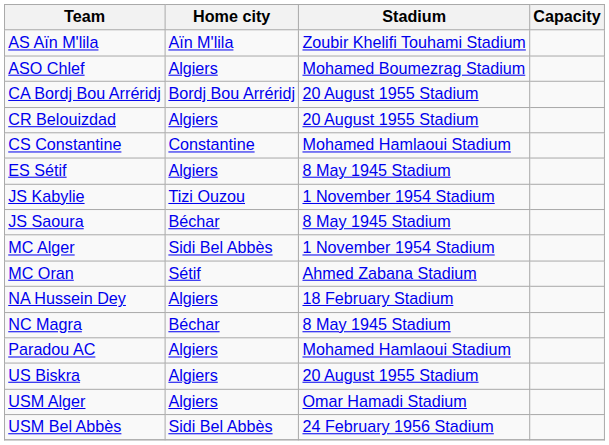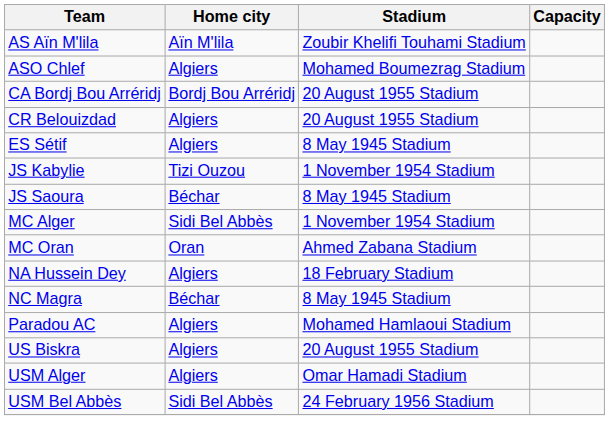 <table class="wikitable sortable">
 <tr>
 <th>Team</th>
 <th>Home city</th>
 <th>Stadium</th>
 <th>Capacity</th>
 </tr>
 <tr>
 <td><a href='#'>AS Aïn M'lila</a></td>
 <td><a href='#'>Aïn M'lila</a></td>
 <td><a href='#'>Zoubir Khelifi Touhami Stadium</a></td>
 <td style="text-align:center"></td>
 </tr>
 <tr>
 <td><a href='#'>ASO Chlef</a></td>
 <td><a href='#'>Algiers</a></td>
 <td><a href='#'>Mohamed Boumezrag Stadium</a></td>
 <td style="text-align:center"></td>
 </tr>
 <tr>
 <td><a href='#'>CA Bordj Bou Arréridj</a></td>
 <td><a href='#'>Bordj Bou Arréridj</a></td>
 <td><a href='#'>20 August 1955 Stadium</a></td>
 <td style="text-align:center"></td>
 </tr>
 <tr>
 <td><a href='#'>CR Belouizdad</a></td>
 <td><a href='#'>Algiers</a></td>
 <td><a href='#'>20 August 1955 Stadium</a></td>
 <td style="text-align:center"></td>
 </tr>
 <tr>
-<td><a href='#'>CS Constantine</a></td>
-<td><a href='#'>Constantine</a></td>
-<td><a href='#'>Mohamed Hamlaoui Stadium</a></td>
-<td style="text-align:center"></td>
-</tr>
-<tr>
 <td><a href='#'>ES Sétif</a></td>
 <td><a href='#'>Algiers</a></td>
 <td><a href='#'>8 May 1945 Stadium</a></td>
 <td style="text-align:center"></td>
 </tr>
 <tr>
 <td><a href='#'>JS Kabylie</a></td>
 <td><a href='#'>Tizi Ouzou</a></td>
 <td><a href='#'>1 November 1954 Stadium</a></td>
 <td style="text-align:center"></td>
 </tr>
 <tr>
 <td><a href='#'>JS Saoura</a></td>
 <td><a href='#'>Béchar</a></td>
 <td><a href='#'>8 May 1945 Stadium</a></td>
 <td style="text-align:center"></td>
 </tr>
 <tr>
 <td><a href='#'>MC Alger</a></td>
 <td><a href='#'>Sidi Bel Abbès</a></td>
 <td><a href='#'>1 November 1954 Stadium</a></td>
 <td style="text-align:center"></td>
 </tr>
 <tr>
 <td><a href='#'>MC Oran</a></td>
-<td><a href='#'>Sétif</a></td>
+<td><a href='#'>Oran</a></td>
 <td><a href='#'>Ahmed Zabana Stadium</a></td>
 <td style="text-align:center"></td>
 </tr>
 <tr>
 <td><a href='#'>NA Hussein Dey</a></td>
 <td><a href='#'>Algiers</a></td>
 <td><a href='#'>18 February Stadium</a></td>
 <td style="text-align:center"></td>
 </tr>
 <tr>
 <td><a href='#'>NC Magra</a></td>
 <td><a href='#'>Béchar</a></td>
 <td><a href='#'>8 May 1945 Stadium</a></td>
 <td style="text-align:center"></td>
 </tr>
 <tr>
 <td><a href='#'>Paradou AC</a></td>
 <td><a href='#'>Algiers</a></td>
 <td><a href='#'>Mohamed Hamlaoui Stadium</a></td>
 <td style="text-align:center"></td>
 </tr>
 <tr>
 <td><a href='#'>US Biskra</a></td>
 <td><a href='#'>Algiers</a></td>
 <td><a href='#'>20 August 1955 Stadium</a></td>
 <td style="text-align:center"></td>
 </tr>
 <tr>
 <td><a href='#'>USM Alger</a></td>
 <td><a href='#'>Algiers</a></td>
 <td><a href='#'>Omar Hamadi Stadium</a></td>
 <td style="text-align:center"></td>
 </tr>
 <tr>
 <td><a href='#'>USM Bel Abbès</a></td>
 <td><a href='#'>Sidi Bel Abbès</a></td>
 <td><a href='#'>24 February 1956 Stadium</a></td>
 <td style="text-align:center"></td>
 </tr>
 <tr>
 </tr>
 </table>
